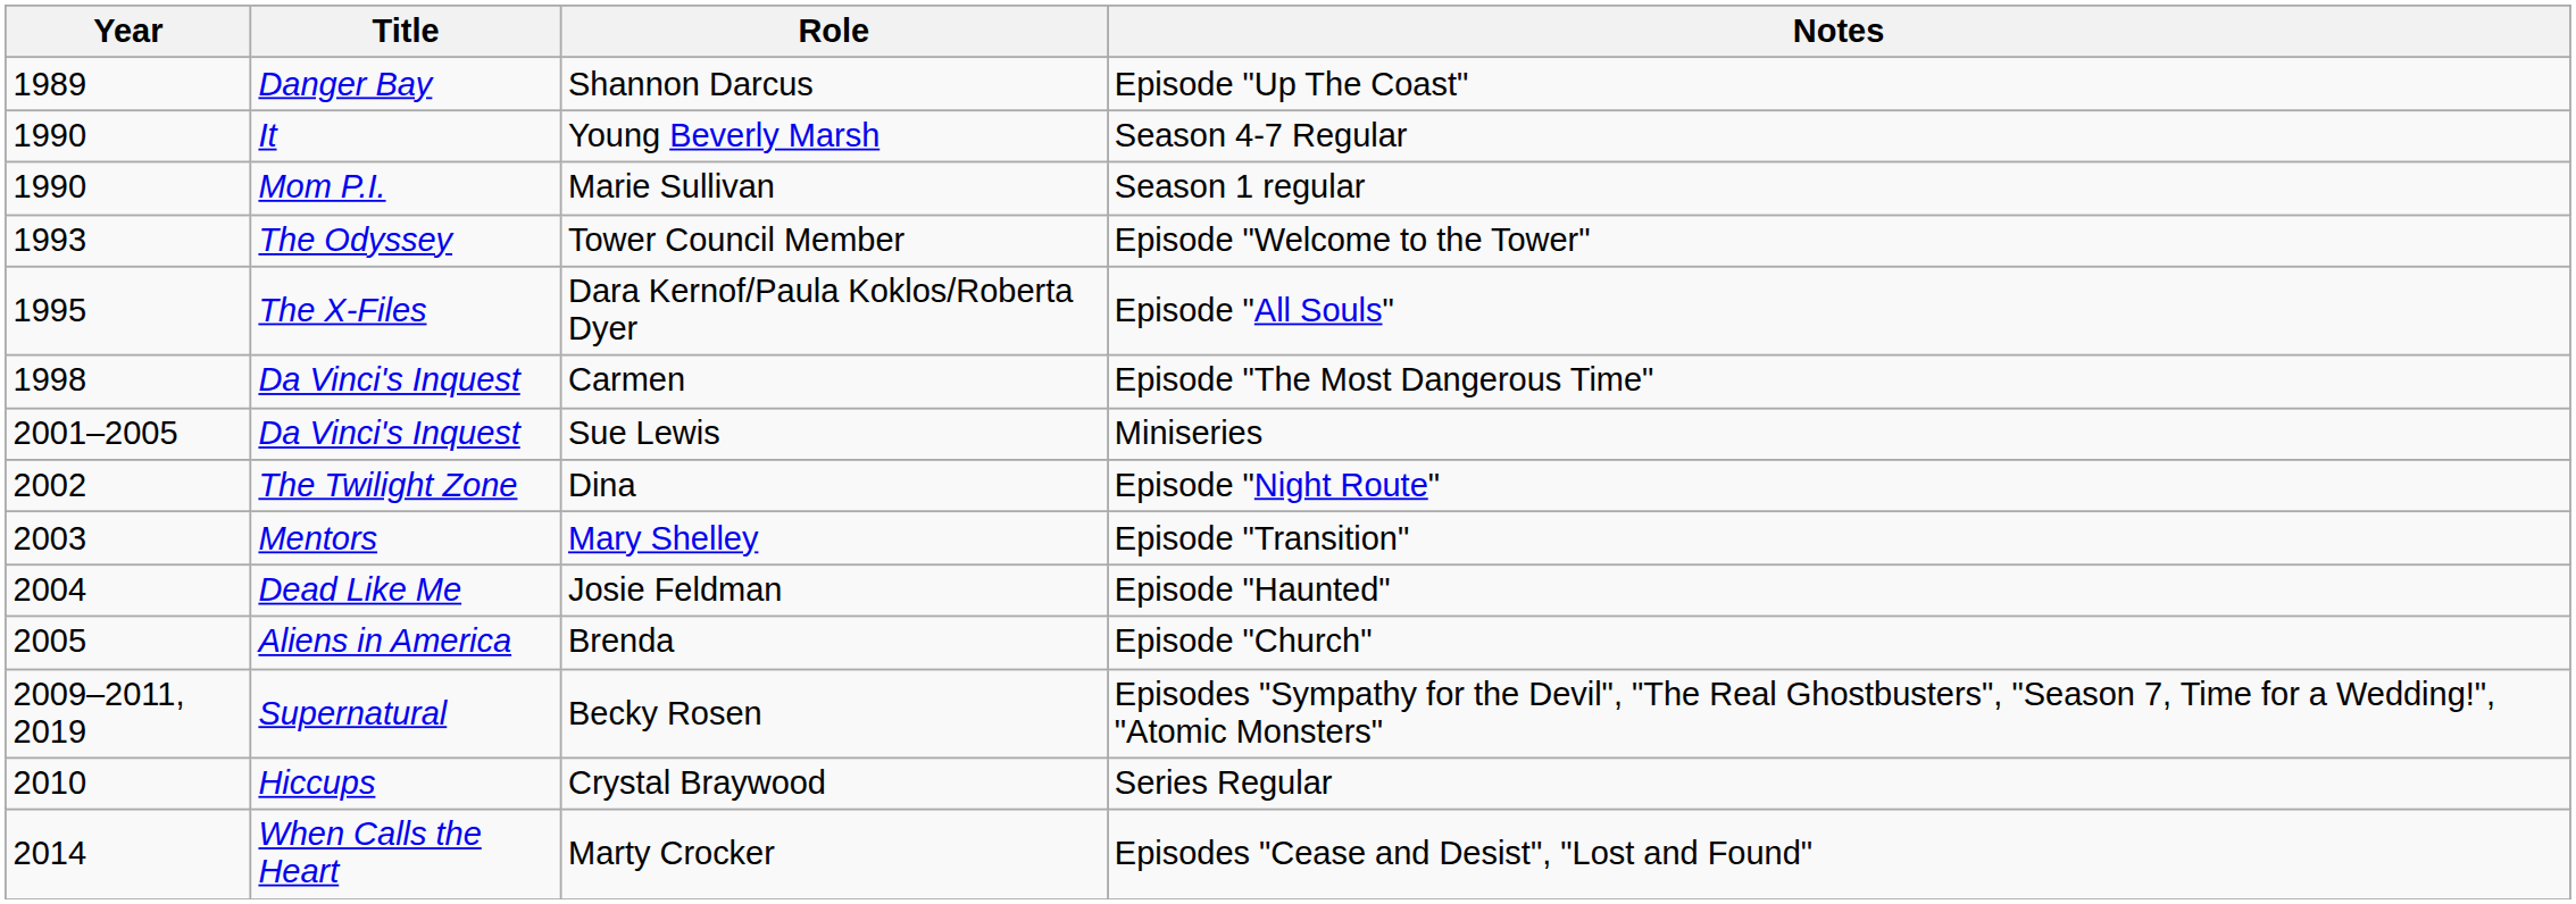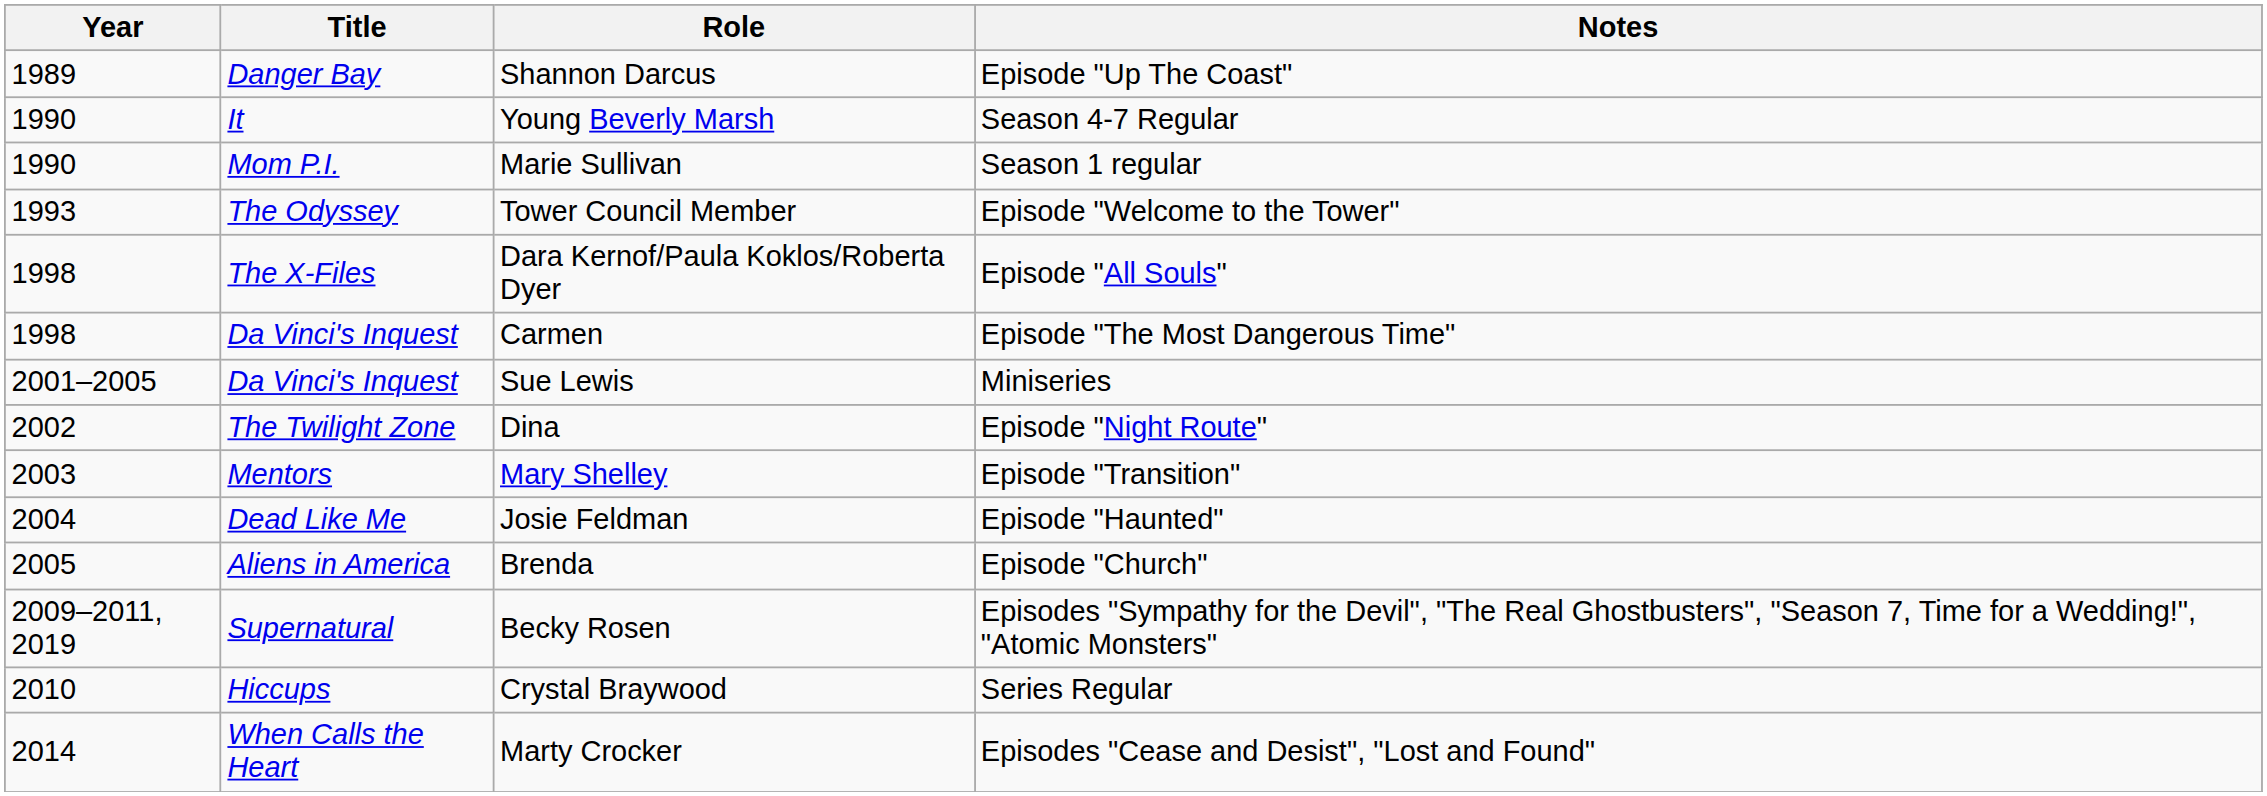 <table class="wikitable sortable">
 <tr>
 <th>Year</th>
 <th>Title</th>
 <th>Role</th>
 <th class="unsortable">Notes</th>
 </tr>
 <tr>
 <td>1989</td>
 <td><em><a href='#'>Danger Bay</a></em></td>
 <td>Shannon Darcus</td>
 <td>Episode "Up The Coast"</td>
 </tr>
 <tr>
 <td>1990</td>
 <td><em><a href='#'>It</a></em></td>
 <td>Young <a href='#'>Beverly Marsh</a></td>
 <td>Season 4-7 Regular</td>
 </tr>
 <tr>
 <td>1990</td>
 <td><em><a href='#'>Mom P.I.</a></em></td>
 <td>Marie Sullivan</td>
 <td>Season 1 regular</td>
 </tr>
 <tr>
 <td>1993</td>
 <td data-sort-value="Odyssey, The"><em><a href='#'>The Odyssey</a></em></td>
 <td>Tower Council Member</td>
 <td>Episode "Welcome to the Tower"</td>
 </tr>
 <tr>
-<td>1995</td>
+<td>1998</td>
 <td data-sort-value="X-Files, The"><em><a href='#'>The X-Files</a></em></td>
 <td>Dara Kernof/Paula Koklos/Roberta Dyer</td>
 <td>Episode "<a href='#'>All Souls</a>"</td>
 </tr>
 <tr>
 <td>1998</td>
 <td><em><a href='#'>Da Vinci's Inquest</a></em></td>
 <td>Carmen</td>
 <td>Episode "The Most Dangerous Time"</td>
 </tr>
 <tr>
 <td>2001–2005</td>
 <td><em><a href='#'>Da Vinci's Inquest</a></em></td>
 <td>Sue Lewis</td>
 <td>Miniseries</td>
 </tr>
 <tr>
 <td>2002</td>
 <td data-sort-value="Twilight Zone, The"><em><a href='#'>The Twilight Zone</a></em></td>
 <td>Dina</td>
 <td>Episode "<a href='#'>Night Route</a>"</td>
 </tr>
 <tr>
 <td>2003</td>
 <td><em><a href='#'>Mentors</a></em></td>
 <td><a href='#'>Mary Shelley</a></td>
 <td>Episode "Transition"</td>
 </tr>
 <tr>
 <td>2004</td>
 <td><em><a href='#'>Dead Like Me</a></em></td>
 <td>Josie Feldman</td>
 <td>Episode "Haunted"</td>
 </tr>
 <tr>
 <td>2005</td>
 <td><em><a href='#'>Aliens in America</a></em></td>
 <td>Brenda</td>
 <td>Episode "Church"</td>
 </tr>
 <tr>
 <td>2009–2011, 2019</td>
 <td><em><a href='#'>Supernatural</a></em></td>
 <td>Becky Rosen</td>
 <td>Episodes "Sympathy for the Devil", "The Real Ghostbusters", "Season 7, Time for a Wedding!", "Atomic Monsters"</td>
 </tr>
 <tr>
 <td>2010</td>
 <td><em><a href='#'>Hiccups</a></em></td>
 <td>Crystal Braywood</td>
 <td>Series Regular</td>
 </tr>
 <tr>
 <td>2014</td>
 <td><em><a href='#'>When Calls the Heart</a></em></td>
 <td>Marty Crocker</td>
 <td>Episodes "Cease and Desist", "Lost and Found"</td>
 </tr>
 <tr>
 </tr>
 </table>
